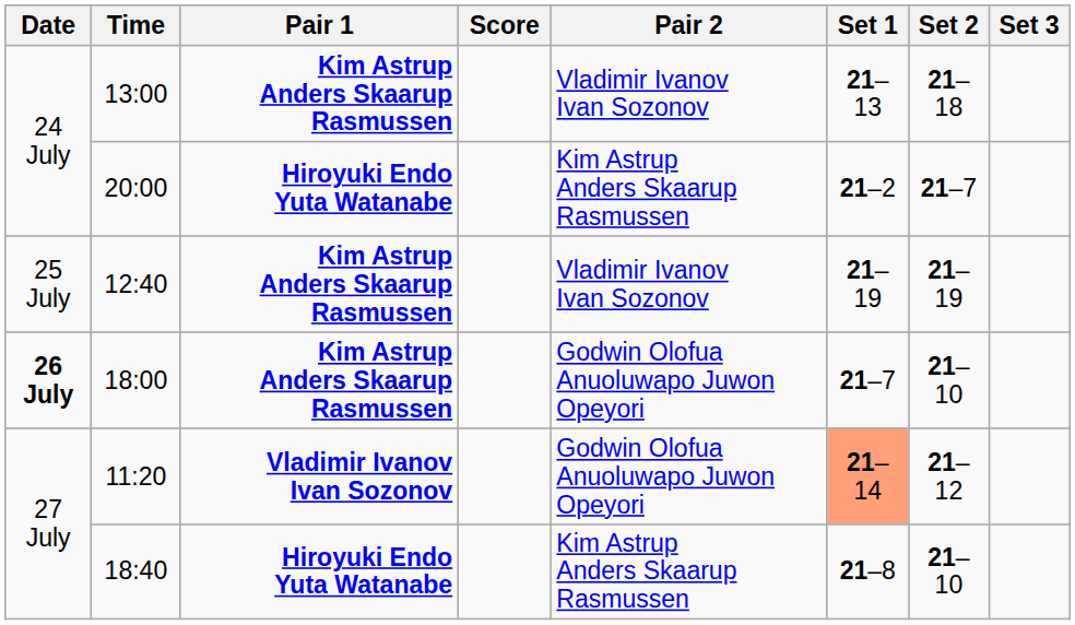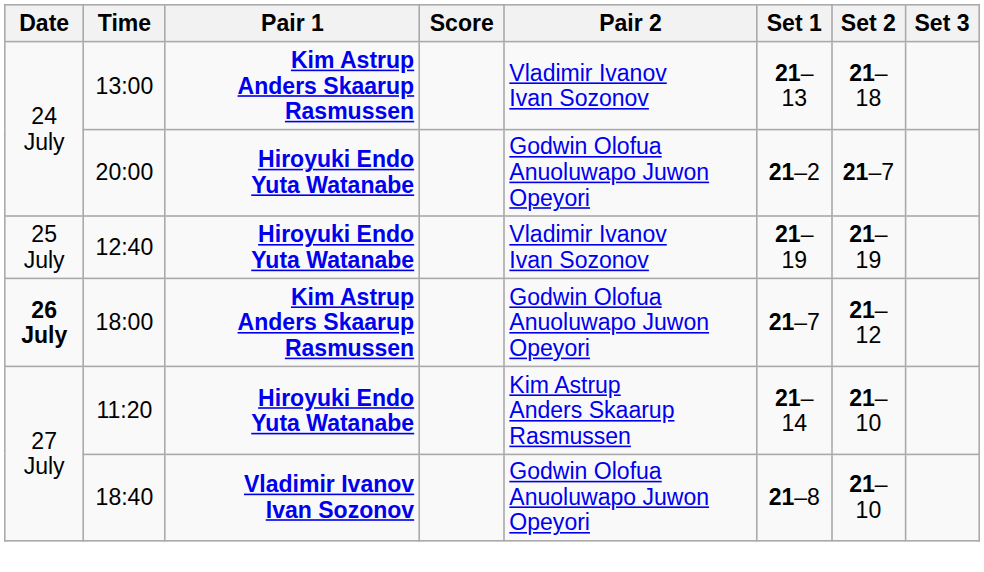 <table class="wikitable" style="font-size:90%; text-align:center">
 <tr>
 <th width="50">Date</th>
 <th width="50">Time</th>
 <th width="200">Pair 1</th>
 <th width="50">Score</th>
 <th width="200">Pair 2</th>
 <th width="50">Set 1</th>
 <th width="50">Set 2</th>
 <th width="50">Set 3</th>
 </tr>
 <tr>
 <td rowspan="2">24 July</td>
 <td>13:00</td>
 <td align="right"><strong><a href='#'>Kim Astrup</a> <br><a href='#'>Anders Skaarup Rasmussen</a> </strong></td>
 <td> </td>
 <td align="left"> <a href='#'>Vladimir Ivanov</a><br> <a href='#'>Ivan Sozonov</a></td>
 <td><strong>21</strong>–13</td>
 <td><strong>21</strong>–18</td>
 <td></td>
 </tr>
 <tr>
 <td>20:00</td>
 <td align="right"><strong><a href='#'>Hiroyuki Endo</a> <br><a href='#'>Yuta Watanabe</a> </strong></td>
 <td> </td>
-<td align="left"> <a href='#'>Kim Astrup</a><br> <a href='#'>Anders Skaarup Rasmussen</a></td>
+<td align="left"> <a href='#'>Godwin Olofua</a><br> <a href='#'>Anuoluwapo Juwon Opeyori</a></td>
 <td><strong>21</strong>–2</td>
 <td><strong>21</strong>–7</td>
 <td></td>
 </tr>
 <tr>
 <td>25 July</td>
 <td>12:40</td>
-<td align="right"><strong><a href='#'>Kim Astrup</a> <br><a href='#'>Anders Skaarup Rasmussen</a> </strong></td>
+<td align="right"><strong><a href='#'>Hiroyuki Endo</a> <br><a href='#'>Yuta Watanabe</a> </strong></td>
 <td> </td>
 <td align="left"> <a href='#'>Vladimir Ivanov</a><br> <a href='#'>Ivan Sozonov</a></td>
 <td><strong>21</strong>–19</td>
 <td><strong>21</strong>–19</td>
 <td></td>
 </tr>
 <tr>
 <td><strong>26 July</strong></td>
 <td>18:00</td>
 <td align="right"><strong><a href='#'>Kim Astrup</a> <br><a href='#'>Anders Skaarup Rasmussen</a> </strong></td>
 <td> </td>
 <td align="left"> <a href='#'>Godwin Olofua</a><br> <a href='#'>Anuoluwapo Juwon Opeyori</a></td>
 <td><strong>21</strong>–7</td>
-<td><strong>21</strong>–10</td>
+<td><strong>21</strong>–12</td>
 <td></td>
 </tr>
 <tr>
 <td rowspan="2">27 July</td>
 <td>11:20</td>
-<td align="right"><strong><a href='#'>Vladimir Ivanov</a> <br><a href='#'>Ivan Sozonov</a> </strong></td>
+<td align="right"><strong><a href='#'>Hiroyuki Endo</a> <br><a href='#'>Yuta Watanabe</a> </strong></td>
 <td> </td>
-<td align="left"> <a href='#'>Godwin Olofua</a><br> <a href='#'>Anuoluwapo Juwon Opeyori</a></td>
-<td style="background: lightsalmon;"><strong>21</strong>–14</td>
-<td><strong>21</strong>–12</td>
+<td align="left"> <a href='#'>Kim Astrup</a><br> <a href='#'>Anders Skaarup Rasmussen</a></td>
+<td><strong>21</strong>–14</td>
+<td><strong>21</strong>–10</td>
 <td></td>
 </tr>
 <tr>
 <td>18:40</td>
-<td align="right"><strong><a href='#'>Hiroyuki Endo</a> <br><a href='#'>Yuta Watanabe</a> </strong></td>
+<td align="right"><strong><a href='#'>Vladimir Ivanov</a> <br><a href='#'>Ivan Sozonov</a> </strong></td>
 <td> </td>
-<td align="left"> <a href='#'>Kim Astrup</a><br> <a href='#'>Anders Skaarup Rasmussen</a></td>
+<td align="left"> <a href='#'>Godwin Olofua</a><br> <a href='#'>Anuoluwapo Juwon Opeyori</a></td>
 <td><strong>21</strong>–8</td>
 <td><strong>21</strong>–10</td>
 <td></td>
 </tr>
 </table>
